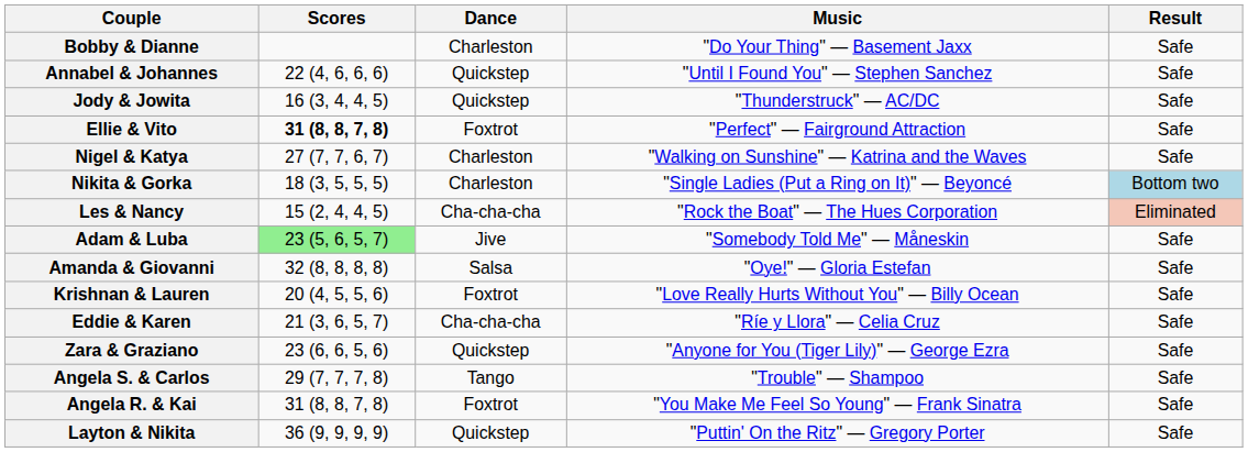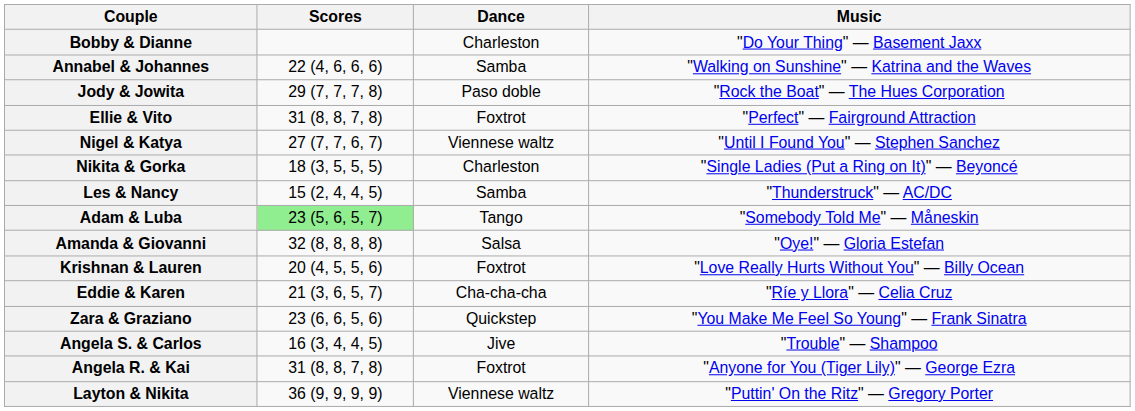 <table class="wikitable sortable" style="text-align:center; width: 90%">
 <tr>
 <th scope="col">Couple</th>
 <th scope="col">Scores</th>
 <th class="unsortable" scope="col">Dance</th>
 <th class="unsortable" scope="col">Music</th>
-<th class="unsortable" scope="col">Result</th>
 </tr>
 <tr>
 <th scope="row">Bobby & Dianne</th>
 <td></td>
 <td>Charleston</td>
 <td>"<a href='#'>Do Your Thing</a>" — <a href='#'>Basement Jaxx</a></td>
-<td>Safe</td>
 </tr>
 <tr>
 <th scope="row">Annabel & Johannes</th>
 <td>22 (4, 6, 6, 6)</td>
-<td>Quickstep</td>
-<td>"<a href='#'>Until I Found You</a>" — <a href='#'>Stephen Sanchez</a></td>
-<td>Safe</td>
+<td>Samba</td>
+<td>"<a href='#'>Walking on Sunshine</a>" — <a href='#'>Katrina and the Waves</a></td>
 </tr>
 <tr>
 <th scope="row">Jody & Jowita</th>
-<td>16 (3, 4, 4, 5)</td>
-<td>Quickstep</td>
-<td>"<a href='#'>Thunderstruck</a>" — <a href='#'>AC/DC</a></td>
-<td>Safe</td>
+<td>29 (7, 7, 7, 8)</td>
+<td>Paso doble</td>
+<td>"<a href='#'>Rock the Boat</a>" — <a href='#'>The Hues Corporation</a></td>
 </tr>
 <tr>
 <th scope="row">Ellie & Vito</th>
-<td><strong>31 (8, 8, 7, 8)</strong></td>
+<td>31 (8, 8, 7, 8)</td>
 <td>Foxtrot</td>
 <td>"<a href='#'>Perfect</a>" — <a href='#'>Fairground Attraction</a></td>
-<td>Safe</td>
 </tr>
 <tr>
 <th scope="row">Nigel & Katya</th>
 <td>27 (7, 7, 6, 7)</td>
-<td>Charleston</td>
-<td>"<a href='#'>Walking on Sunshine</a>" — <a href='#'>Katrina and the Waves</a></td>
-<td>Safe</td>
+<td>Viennese waltz</td>
+<td>"<a href='#'>Until I Found You</a>" — <a href='#'>Stephen Sanchez</a></td>
 </tr>
 <tr>
 <th scope="row">Nikita & Gorka</th>
 <td>18 (3, 5, 5, 5)</td>
 <td>Charleston</td>
 <td>"<a href='#'>Single Ladies (Put a Ring on It)</a>" — <a href='#'>Beyoncé</a></td>
-<td bgcolor="lightblue">Bottom two</td>
 </tr>
 <tr>
 <th scope="row">Les & Nancy</th>
 <td>15 (2, 4, 4, 5)</td>
-<td>Cha-cha-cha</td>
-<td>"<a href='#'>Rock the Boat</a>" — <a href='#'>The Hues Corporation</a></td>
-<td bgcolor="f4c7b8">Eliminated</td>
+<td>Samba</td>
+<td>"<a href='#'>Thunderstruck</a>" — <a href='#'>AC/DC</a></td>
 </tr>
 <tr>
 <th scope="row">Adam & Luba</th>
 <td style="background: lightgreen;">23 (5, 6, 5, 7)</td>
-<td>Jive</td>
+<td>Tango</td>
 <td>"<a href='#'>Somebody Told Me</a>" — <a href='#'>Måneskin</a></td>
-<td>Safe</td>
 </tr>
 <tr>
 <th scope="row">Amanda & Giovanni</th>
 <td>32 (8, 8, 8, 8)</td>
 <td>Salsa</td>
 <td>"<a href='#'>Oye!</a>" — <a href='#'>Gloria Estefan</a></td>
-<td>Safe</td>
 </tr>
 <tr>
 <th scope="row">Krishnan & Lauren</th>
 <td>20 (4, 5, 5, 6)</td>
 <td>Foxtrot</td>
 <td>"<a href='#'>Love Really Hurts Without You</a>" — <a href='#'>Billy Ocean</a></td>
-<td>Safe</td>
 </tr>
 <tr>
 <th scope="row">Eddie & Karen</th>
 <td>21 (3, 6, 5, 7)</td>
 <td>Cha-cha-cha</td>
 <td>"<a href='#'>Ríe y Llora</a>" — <a href='#'>Celia Cruz</a></td>
-<td>Safe</td>
 </tr>
 <tr>
 <th scope="row">Zara & Graziano</th>
 <td>23 (6, 6, 5, 6)</td>
 <td>Quickstep</td>
-<td>"<a href='#'>Anyone for You (Tiger Lily)</a>" — <a href='#'>George Ezra</a></td>
-<td>Safe</td>
+<td>"<a href='#'>You Make Me Feel So Young</a>" — <a href='#'>Frank Sinatra</a></td>
 </tr>
 <tr>
 <th scope="row">Angela S. & Carlos</th>
-<td>29 (7, 7, 7, 8)</td>
-<td>Tango</td>
+<td>16 (3, 4, 4, 5)</td>
+<td>Jive</td>
 <td>"<a href='#'>Trouble</a>" — <a href='#'>Shampoo</a></td>
-<td>Safe</td>
 </tr>
 <tr>
 <th scope="row">Angela R. & Kai</th>
 <td>31 (8, 8, 7, 8)</td>
 <td>Foxtrot</td>
-<td>"<a href='#'>You Make Me Feel So Young</a>" — <a href='#'>Frank Sinatra</a></td>
-<td>Safe</td>
+<td>"<a href='#'>Anyone for You (Tiger Lily)</a>" — <a href='#'>George Ezra</a></td>
 </tr>
 <tr>
 <th scope="row">Layton & Nikita</th>
 <td>36 (9, 9, 9, 9)</td>
-<td>Quickstep</td>
+<td>Viennese waltz</td>
 <td>"<a href='#'>Puttin' On the Ritz</a>" — <a href='#'>Gregory Porter</a></td>
-<td>Safe</td>
 </tr>
 </table>
